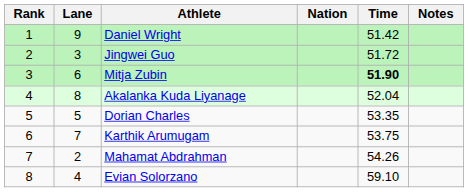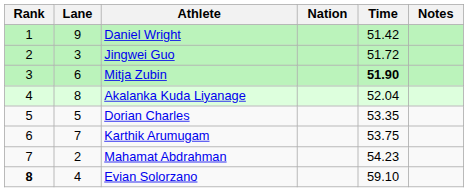 <table class="wikitable sortable" style="text-align:center;width: 65%;">
 <tr>
 <th scope="col">Rank</th>
 <th scope="col">Lane</th>
 <th scope="col">Athlete</th>
 <th scope="col">Nation</th>
 <th scope="col">Time</th>
 <th scope="col">Notes</th>
 </tr>
 <tr bgcolor=bbf3bb>
 <td>1</td>
 <td>9</td>
 <td align=left><a href='#'>Daniel Wright</a></td>
 <td align=left></td>
 <td>51.42</td>
 <td></td>
 </tr>
 <tr bgcolor=bbf3bb>
 <td>2</td>
 <td>3</td>
 <td align=left><a href='#'>Jingwei Guo</a></td>
 <td align=left></td>
 <td>51.72</td>
 <td></td>
 </tr>
 <tr bgcolor=bbf3bb>
 <td>3</td>
 <td>6</td>
 <td align=left><a href='#'>Mitja Zubin</a></td>
 <td align=left></td>
 <td><strong>51.90</strong></td>
 <td></td>
 </tr>
 <tr bgcolor=ddffdd>
 <td>4</td>
 <td>8</td>
 <td align=left><a href='#'>Akalanka Kuda Liyanage</a></td>
 <td align=left></td>
 <td>52.04</td>
 <td></td>
 </tr>
 <tr>
 <td>5</td>
 <td>5</td>
 <td align=left><a href='#'>Dorian Charles</a></td>
 <td align=left></td>
 <td>53.35</td>
 <td></td>
 </tr>
 <tr>
 <td>6</td>
 <td>7</td>
 <td align=left><a href='#'>Karthik Arumugam</a></td>
 <td align=left></td>
 <td>53.75</td>
 <td></td>
 </tr>
 <tr>
 <td>7</td>
 <td>2</td>
 <td align=left><a href='#'>Mahamat Abdrahman</a></td>
 <td align=left></td>
-<td>54.26</td>
+<td>54.23</td>
 <td></td>
 </tr>
 <tr>
-<td>8</td>
+<td><strong>8</strong></td>
 <td>4</td>
 <td align=left><a href='#'>Evian Solorzano</a></td>
 <td align=left></td>
 <td>59.10</td>
 <td></td>
 </tr>
 </table>
